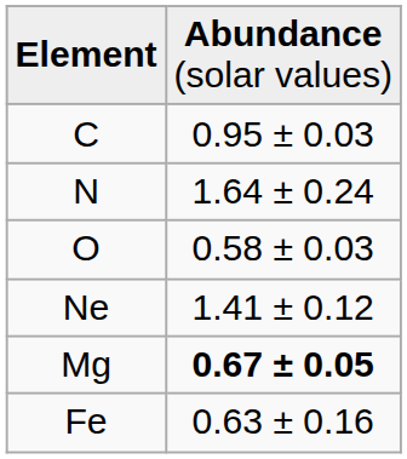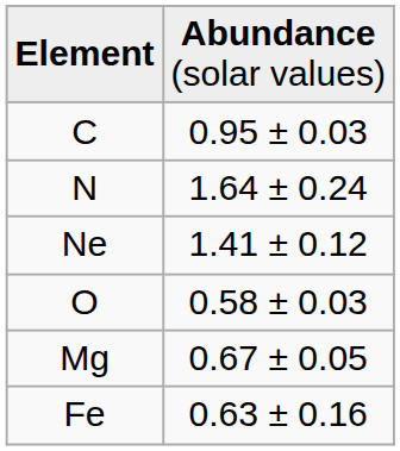 <table class="wikitable" style="float: right; text-align: center; margin-left: 0.5em;">
 <tr style="background-color: #eeeeee;">
 <td><strong>Element</strong></td>
 <td><strong>Abundance</strong><br>(solar values)</td>
 </tr>
 <tr>
 <td>C</td>
 <td>0.95 ± 0.03</td>
 </tr>
 <tr>
 <td>N</td>
 <td>1.64 ± 0.24</td>
 </tr>
 <tr>
+<td>Ne</td>
+<td>1.41 ± 0.12</td>
+</tr>
+<tr>
 <td>O</td>
 <td>0.58 ± 0.03</td>
 </tr>
 <tr>
-<td>Ne</td>
-<td>1.41 ± 0.12</td>
-</tr>
-<tr>
 <td>Mg</td>
-<td><strong>0.67 ± 0.05</strong></td>
+<td>0.67 ± 0.05</td>
 </tr>
 <tr>
 <td>Fe</td>
 <td>0.63 ± 0.16</td>
 </tr>
 </table>
